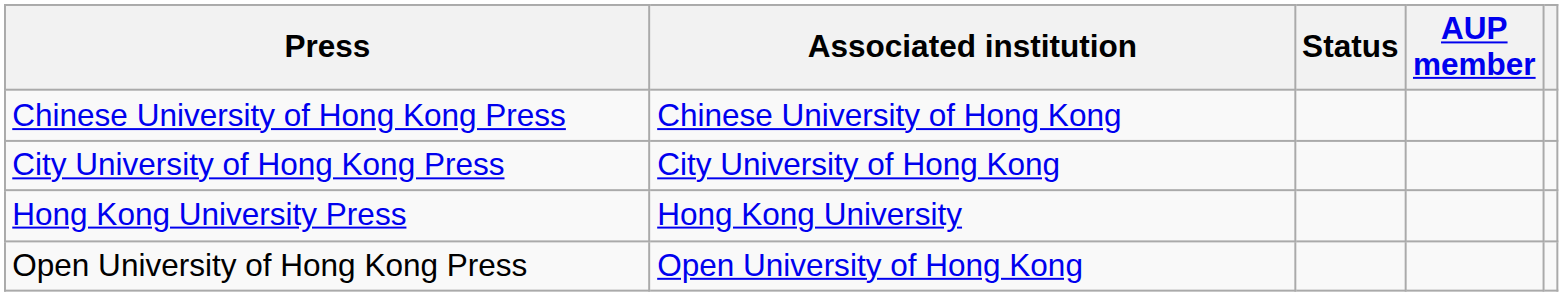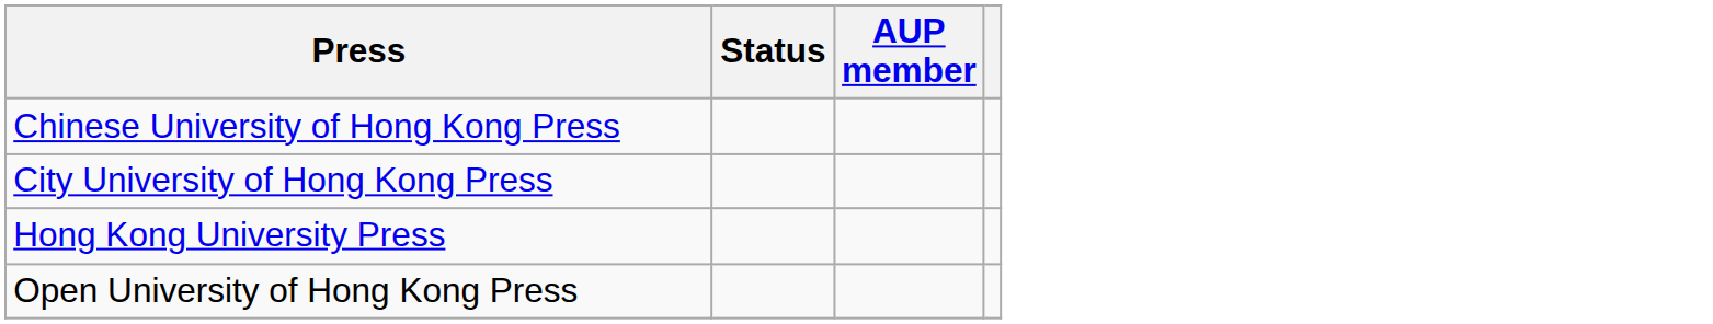 <table class="wikitable sortable">
 <tr>
 <th style="width:20em">Press</th>
-<th style="width:20em">Associated institution</th>
 <th>Status</th>
 <th><a href='#'>AUP<br>member</a></th>
 <th></th>
 </tr>
 <tr>
 <td><a href='#'>Chinese University of Hong Kong Press</a></td>
-<td><a href='#'>Chinese University of Hong Kong</a></td>
 <td></td>
 <td></td>
 <td></td>
 </tr>
 <tr>
 <td><a href='#'>City University of Hong Kong Press</a></td>
-<td><a href='#'>City University of Hong Kong</a></td>
 <td></td>
 <td></td>
 <td></td>
 </tr>
 <tr>
 <td><a href='#'>Hong Kong University Press</a></td>
-<td><a href='#'>Hong Kong University</a></td>
 <td></td>
 <td></td>
 <td></td>
 </tr>
 <tr>
 <td>Open University of Hong Kong Press</td>
-<td><a href='#'>Open University of Hong Kong</a></td>
 <td></td>
 <td></td>
 <td></td>
 </tr>
 </table>
